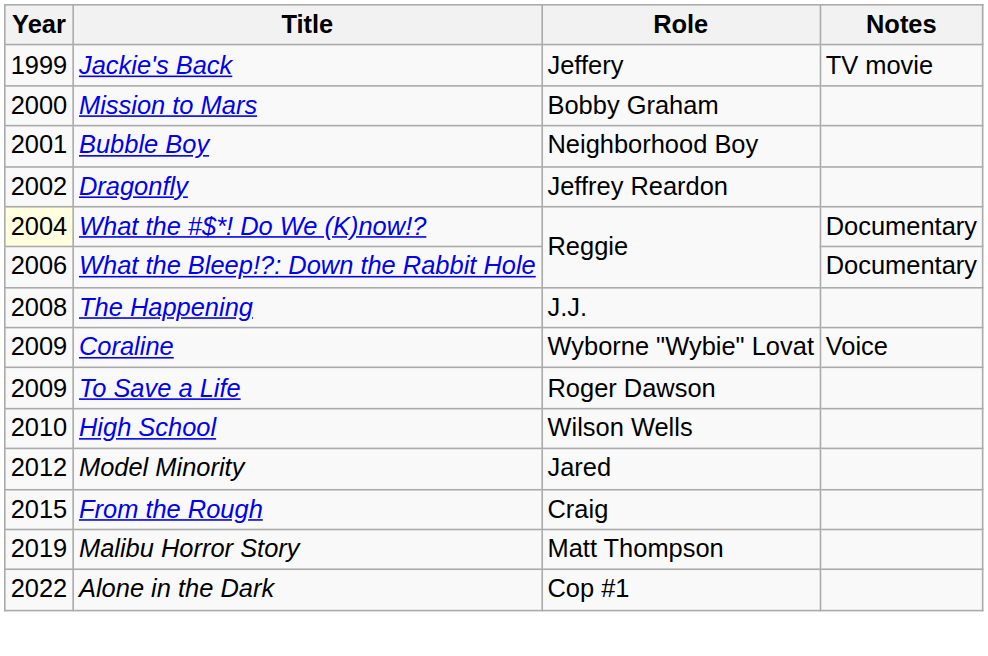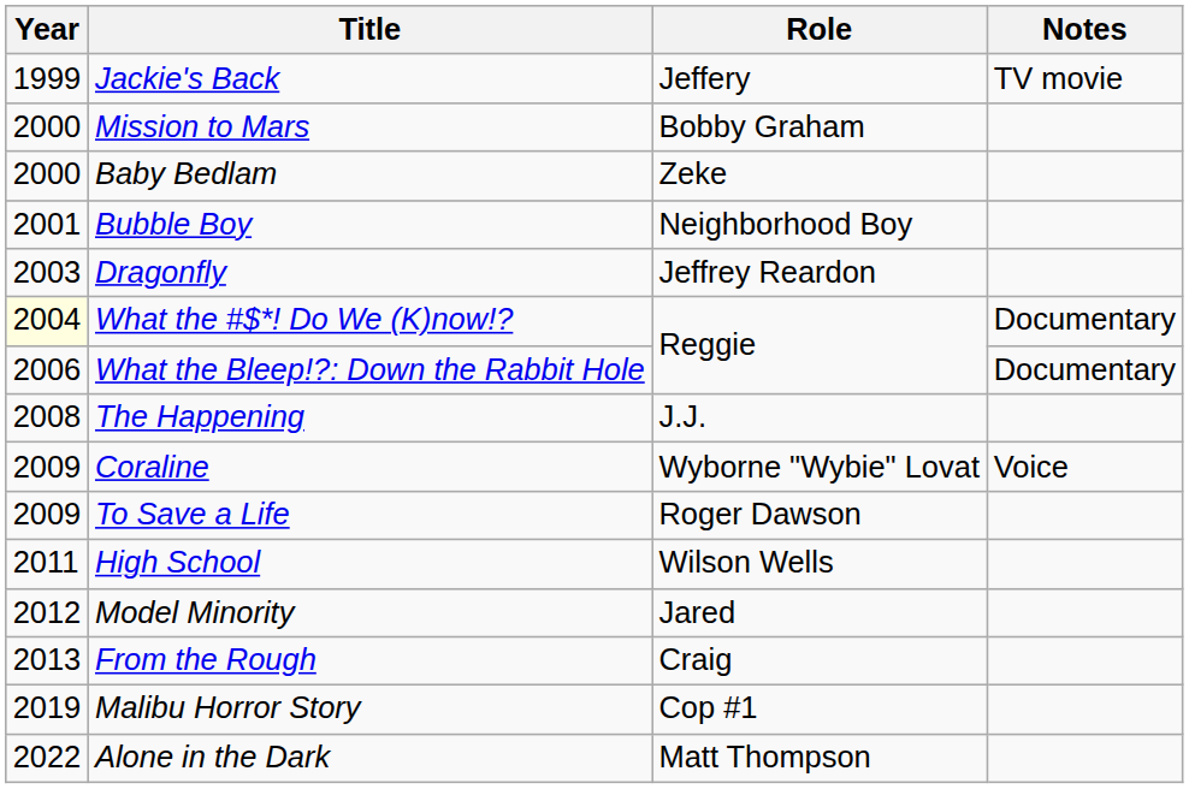 <table class="wikitable sortable">
 <tr>
 <th>Year</th>
 <th>Title</th>
 <th>Role</th>
 <th>Notes</th>
 </tr>
 <tr>
 <td>1999</td>
 <td><em><a href='#'>Jackie's Back</a></em></td>
 <td>Jeffery</td>
 <td>TV movie</td>
 </tr>
 <tr>
 <td>2000</td>
 <td><em><a href='#'>Mission to Mars</a></em></td>
 <td>Bobby Graham</td>
 <td></td>
 </tr>
 <tr>
+<td>2000</td>
+<td><em>Baby Bedlam</em></td>
+<td>Zeke</td>
+<td></td>
+</tr>
+<tr>
 <td>2001</td>
 <td><em><a href='#'>Bubble Boy</a></em></td>
 <td>Neighborhood Boy</td>
 <td></td>
 </tr>
 <tr>
-<td>2002</td>
+<td>2003</td>
 <td><em><a href='#'>Dragonfly</a></em></td>
 <td>Jeffrey Reardon</td>
 <td></td>
 </tr>
 <tr>
 <td style="background: lightyellow;">2004</td>
 <td><em><a href='#'>What the #$*! Do We (K)now!?</a></em></td>
 <td rowspan="2">Reggie</td>
 <td>Documentary</td>
 </tr>
 <tr>
 <td>2006</td>
 <td><em><a href='#'>What the Bleep!?: Down the Rabbit Hole</a></em></td>
 <td>Documentary</td>
 </tr>
 <tr>
 <td>2008</td>
 <td><em><a href='#'>The Happening</a></em></td>
 <td>J.J.</td>
 <td></td>
 </tr>
 <tr>
 <td>2009</td>
 <td><em><a href='#'>Coraline</a></em></td>
 <td>Wyborne "Wybie" Lovat</td>
 <td>Voice</td>
 </tr>
 <tr>
 <td>2009</td>
 <td><em><a href='#'>To Save a Life</a></em></td>
 <td>Roger Dawson</td>
 <td></td>
 </tr>
 <tr>
-<td>2010</td>
+<td>2011</td>
 <td><em><a href='#'>High School</a></em></td>
 <td>Wilson Wells</td>
 <td></td>
 </tr>
 <tr>
 <td>2012</td>
 <td><em>Model Minority</em></td>
 <td>Jared</td>
 <td></td>
 </tr>
 <tr>
-<td>2015</td>
+<td>2013</td>
 <td><em><a href='#'>From the Rough</a></em></td>
 <td>Craig</td>
 <td></td>
 </tr>
 <tr>
 <td>2019</td>
 <td><em>Malibu Horror Story</em></td>
-<td>Matt Thompson</td>
+<td>Cop #1</td>
 <td></td>
 </tr>
 <tr>
 <td>2022</td>
 <td><em>Alone in the Dark</em></td>
-<td>Cop #1</td>
+<td>Matt Thompson</td>
 <td></td>
 </tr>
 </table>
